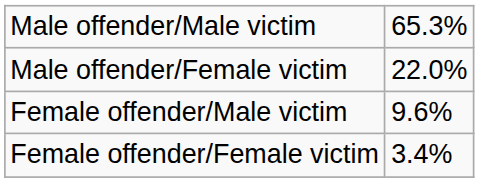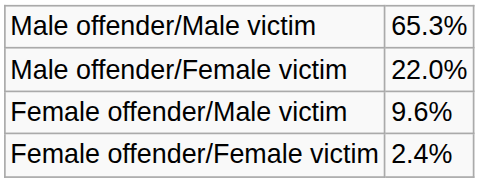 <table class="wikitable" align="right">
 <tr>
 <td>Male offender/Male victim</td>
 <td>65.3%</td>
 </tr>
 <tr>
 <td>Male offender/Female victim</td>
 <td>22.0%</td>
 </tr>
 <tr>
 <td>Female offender/Male victim</td>
 <td>9.6%</td>
 </tr>
 <tr>
 <td>Female offender/Female victim</td>
-<td>3.4%</td>
+<td>2.4%</td>
 </tr>
 </table>
